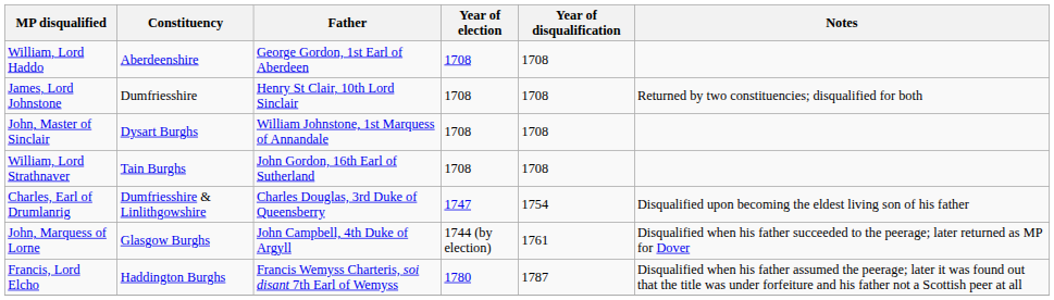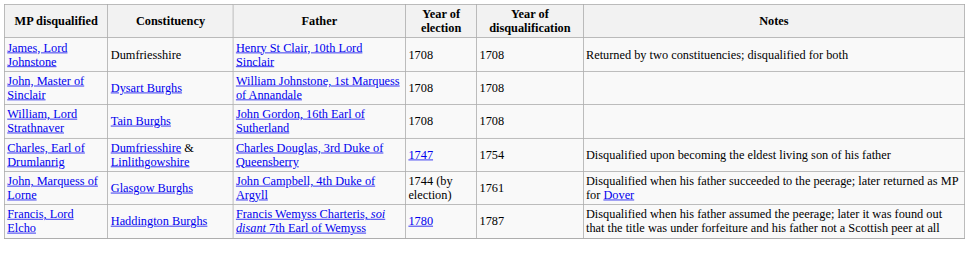 <table class="sortable wikitable">
 <tr>
 <th>MP disqualified</th>
 <th>Constituency</th>
 <th>Father</th>
 <th>Year of election</th>
 <th>Year of disqualification</th>
 <th>Notes</th>
-</tr>
-<tr>
-<td><a href='#'>William, Lord Haddo</a></td>
-<td><a href='#'>Aberdeenshire</a></td>
-<td><a href='#'>George Gordon, 1st Earl of Aberdeen</a></td>
-<td><a href='#'>1708</a></td>
-<td>1708</td>
-<td></td>
 </tr>
 <tr>
 <td><a href='#'>James, Lord Johnstone</a></td>
 <td>Dumfriesshire</td>
 <td><a href='#'>Henry St Clair, 10th Lord Sinclair</a></td>
 <td>1708</td>
 <td>1708</td>
 <td>Returned by two constituencies; disqualified for both</td>
 </tr>
 <tr>
 <td><a href='#'>John, Master of Sinclair</a></td>
 <td><a href='#'>Dysart Burghs</a></td>
 <td><a href='#'>William Johnstone, 1st Marquess of Annandale</a></td>
 <td>1708</td>
 <td>1708</td>
 <td></td>
 </tr>
 <tr>
 <td><a href='#'>William, Lord Strathnaver</a></td>
 <td><a href='#'>Tain Burghs</a></td>
 <td><a href='#'>John Gordon, 16th Earl of Sutherland</a></td>
 <td>1708</td>
 <td>1708</td>
 <td></td>
 </tr>
 <tr>
 <td><a href='#'>Charles, Earl of Drumlanrig</a></td>
 <td><a href='#'>Dumfriesshire</a> & <a href='#'>Linlithgowshire</a></td>
 <td><a href='#'>Charles Douglas, 3rd Duke of Queensberry</a></td>
 <td><a href='#'>1747</a></td>
 <td>1754</td>
 <td>Disqualified upon becoming the eldest living son of his father</td>
 </tr>
 <tr>
 <td><a href='#'>John, Marquess of Lorne</a></td>
 <td><a href='#'>Glasgow Burghs</a></td>
 <td><a href='#'>John Campbell, 4th Duke of Argyll</a></td>
 <td>1744 (by election)</td>
 <td>1761</td>
 <td>Disqualified when his father succeeded to the peerage; later returned as MP for <a href='#'>Dover</a></td>
 </tr>
 <tr>
 <td><a href='#'>Francis, Lord Elcho</a></td>
 <td><a href='#'>Haddington Burghs</a></td>
 <td><a href='#'>Francis Wemyss Charteris, <em>soi disant</em> 7th Earl of Wemyss</a></td>
 <td><a href='#'>1780</a></td>
 <td>1787</td>
 <td>Disqualified when his father assumed the peerage; later it was found out that the title was under forfeiture and his father not a Scottish peer at all</td>
 </tr>
 <tr>
 </tr>
 </table>
